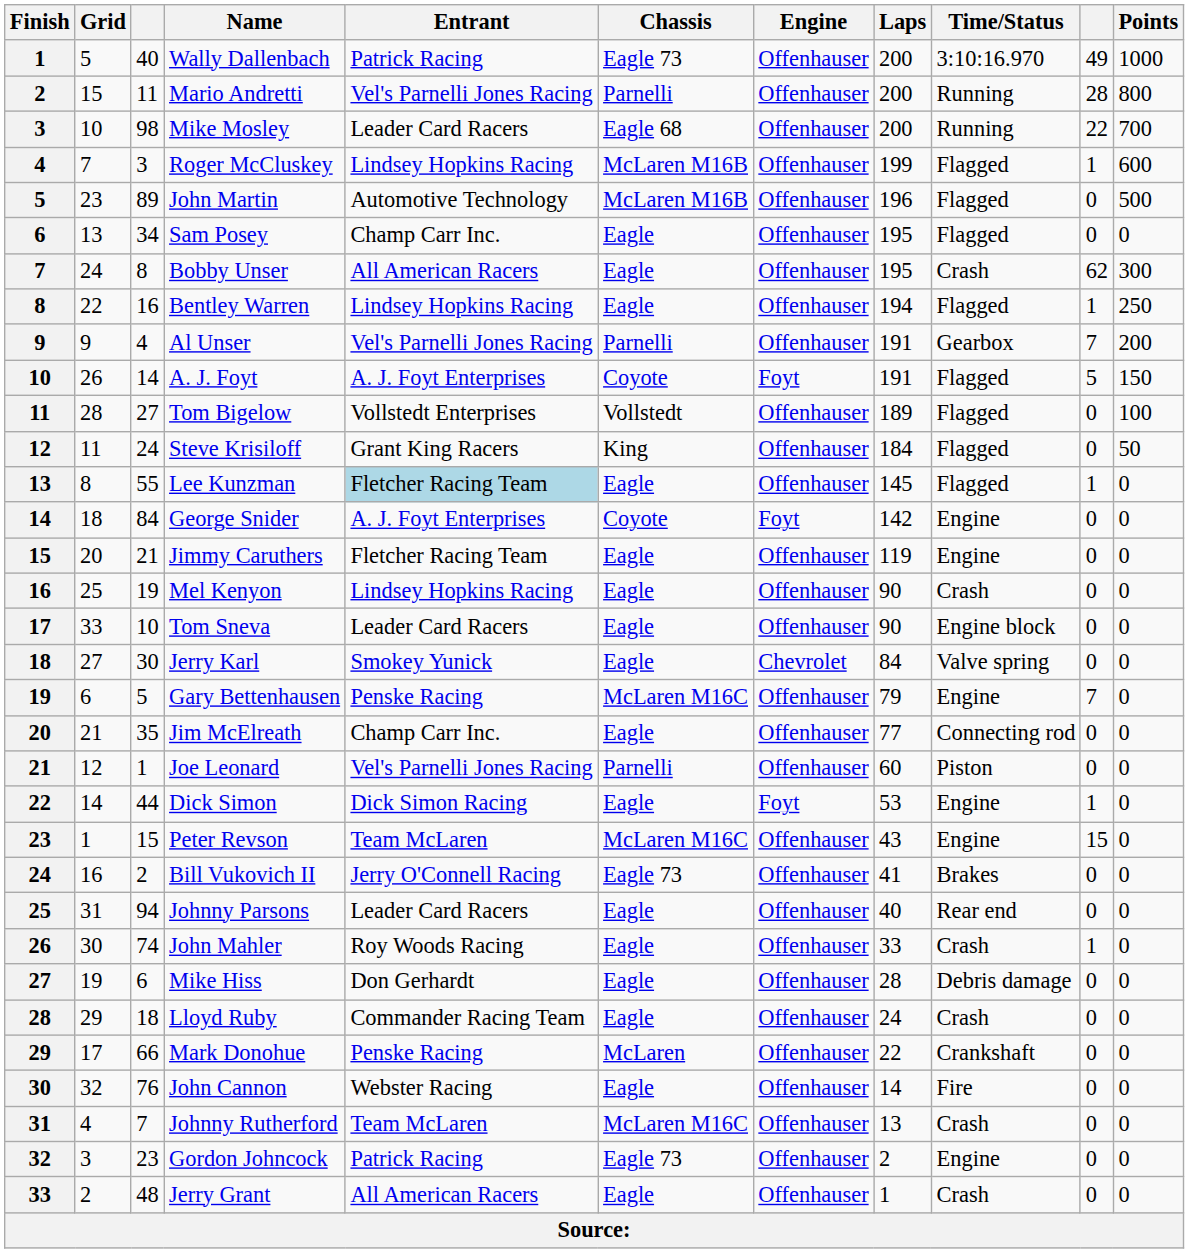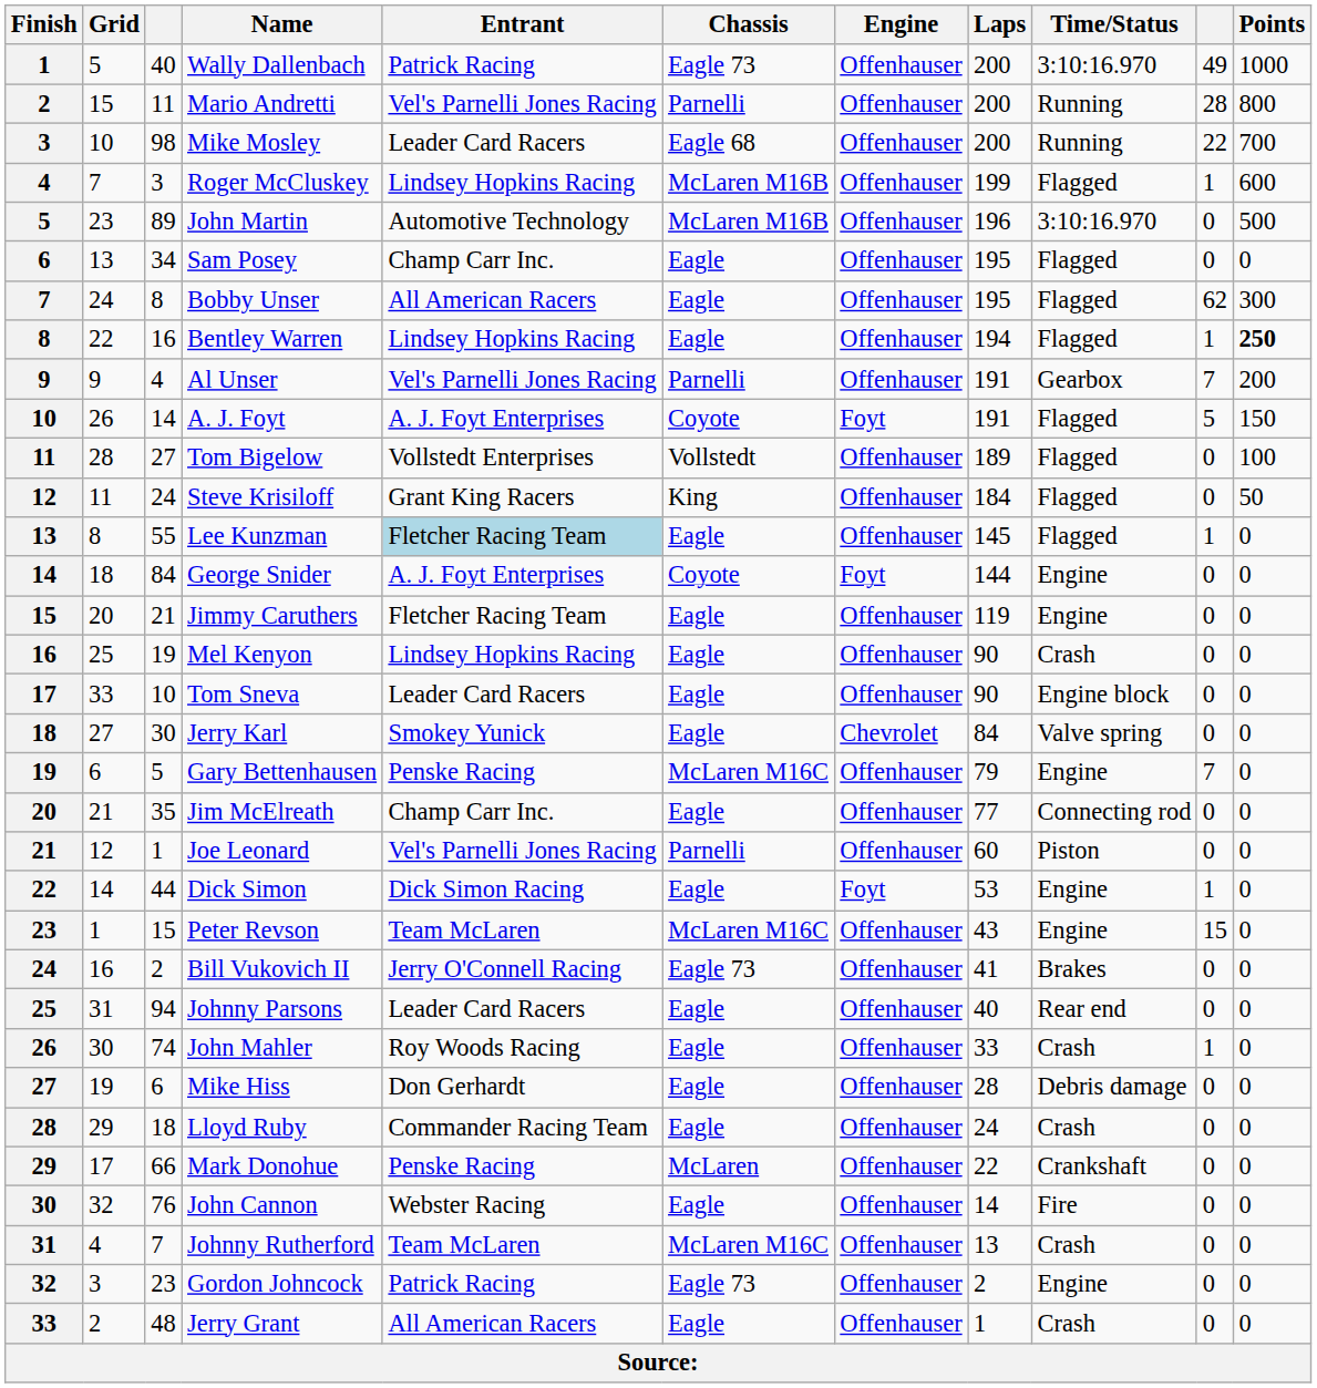 <table class="wikitable">
 <tr>
 <th>Finish</th>
 <th>Grid</th>
 <th></th>
 <th>Name</th>
 <th>Entrant</th>
 <th>Chassis</th>
 <th>Engine</th>
 <th>Laps</th>
 <th>Time/Status</th>
 <th></th>
 <th>Points</th>
 </tr>
 <tr>
 <th>1</th>
 <td>5</td>
 <td>40</td>
 <td> <a href='#'>Wally Dallenbach</a></td>
 <td><a href='#'>Patrick Racing</a></td>
 <td><a href='#'>Eagle</a> 73</td>
 <td><a href='#'>Offenhauser</a></td>
 <td>200</td>
 <td>3:10:16.970</td>
 <td>49</td>
 <td>1000</td>
 </tr>
 <tr>
 <th>2</th>
 <td>15</td>
 <td>11</td>
 <td> <a href='#'>Mario Andretti</a></td>
 <td><a href='#'>Vel's Parnelli Jones Racing</a></td>
 <td><a href='#'>Parnelli</a></td>
 <td><a href='#'>Offenhauser</a></td>
 <td>200</td>
 <td>Running</td>
 <td>28</td>
 <td>800</td>
 </tr>
 <tr>
 <th>3</th>
 <td>10</td>
 <td>98</td>
 <td> <a href='#'>Mike Mosley</a></td>
 <td>Leader Card Racers</td>
 <td><a href='#'>Eagle</a> 68</td>
 <td><a href='#'>Offenhauser</a></td>
 <td>200</td>
 <td>Running</td>
 <td>22</td>
 <td>700</td>
 </tr>
 <tr>
 <th>4</th>
 <td>7</td>
 <td>3</td>
 <td> <a href='#'>Roger McCluskey</a></td>
 <td><a href='#'>Lindsey Hopkins Racing</a></td>
 <td><a href='#'>McLaren M16B</a></td>
 <td><a href='#'>Offenhauser</a></td>
 <td>199</td>
 <td>Flagged</td>
 <td>1</td>
 <td>600</td>
 </tr>
 <tr>
 <th>5</th>
 <td>23</td>
 <td>89</td>
 <td> <a href='#'>John Martin</a></td>
 <td>Automotive Technology</td>
 <td><a href='#'>McLaren M16B</a></td>
 <td><a href='#'>Offenhauser</a></td>
 <td>196</td>
-<td>Flagged</td>
+<td>3:10:16.970</td>
 <td>0</td>
 <td>500</td>
 </tr>
 <tr>
 <th>6</th>
 <td>13</td>
 <td>34</td>
 <td> <a href='#'>Sam Posey</a></td>
 <td>Champ Carr Inc.</td>
 <td><a href='#'>Eagle</a></td>
 <td><a href='#'>Offenhauser</a></td>
 <td>195</td>
 <td>Flagged</td>
 <td>0</td>
 <td>0</td>
 </tr>
 <tr>
 <th>7</th>
 <td>24</td>
 <td>8</td>
 <td> <a href='#'>Bobby Unser</a></td>
 <td><a href='#'>All American Racers</a></td>
 <td><a href='#'>Eagle</a></td>
 <td><a href='#'>Offenhauser</a></td>
 <td>195</td>
-<td>Crash</td>
+<td>Flagged</td>
 <td>62</td>
 <td>300</td>
 </tr>
 <tr>
 <th>8</th>
 <td>22</td>
 <td>16</td>
 <td> <a href='#'>Bentley Warren</a></td>
 <td><a href='#'>Lindsey Hopkins Racing</a></td>
 <td><a href='#'>Eagle</a></td>
 <td><a href='#'>Offenhauser</a></td>
 <td>194</td>
 <td>Flagged</td>
 <td>1</td>
-<td>250</td>
+<td><strong>250</strong></td>
 </tr>
 <tr>
 <th>9</th>
 <td>9</td>
 <td>4</td>
 <td> <a href='#'>Al Unser</a></td>
 <td><a href='#'>Vel's Parnelli Jones Racing</a></td>
 <td><a href='#'>Parnelli</a></td>
 <td><a href='#'>Offenhauser</a></td>
 <td>191</td>
 <td>Gearbox</td>
 <td>7</td>
 <td>200</td>
 </tr>
 <tr>
 <th>10</th>
 <td>26</td>
 <td>14</td>
 <td> <a href='#'>A. J. Foyt</a></td>
 <td><a href='#'>A. J. Foyt Enterprises</a></td>
 <td><a href='#'>Coyote</a></td>
 <td><a href='#'>Foyt</a></td>
 <td>191</td>
 <td>Flagged</td>
 <td>5</td>
 <td>150</td>
 </tr>
 <tr>
 <th>11</th>
 <td>28</td>
 <td>27</td>
 <td> <a href='#'>Tom Bigelow</a></td>
 <td>Vollstedt Enterprises</td>
 <td>Vollstedt</td>
 <td><a href='#'>Offenhauser</a></td>
 <td>189</td>
 <td>Flagged</td>
 <td>0</td>
 <td>100</td>
 </tr>
 <tr>
 <th>12</th>
 <td>11</td>
 <td>24</td>
 <td> <a href='#'>Steve Krisiloff</a></td>
 <td>Grant King Racers</td>
 <td>King</td>
 <td><a href='#'>Offenhauser</a></td>
 <td>184</td>
 <td>Flagged</td>
 <td>0</td>
 <td>50</td>
 </tr>
 <tr>
 <th>13</th>
 <td>8</td>
 <td>55</td>
 <td> <a href='#'>Lee Kunzman</a></td>
 <td style="background: lightblue;">Fletcher Racing Team</td>
 <td><a href='#'>Eagle</a></td>
 <td><a href='#'>Offenhauser</a></td>
 <td>145</td>
 <td>Flagged</td>
 <td>1</td>
 <td>0</td>
 </tr>
 <tr>
 <th>14</th>
 <td>18</td>
 <td>84</td>
 <td> <a href='#'>George Snider</a></td>
 <td><a href='#'>A. J. Foyt Enterprises</a></td>
 <td><a href='#'>Coyote</a></td>
 <td><a href='#'>Foyt</a></td>
-<td>142</td>
+<td>144</td>
 <td>Engine</td>
 <td>0</td>
 <td>0</td>
 </tr>
 <tr>
 <th>15</th>
 <td>20</td>
 <td>21</td>
 <td> <a href='#'>Jimmy Caruthers</a></td>
 <td>Fletcher Racing Team</td>
 <td><a href='#'>Eagle</a></td>
 <td><a href='#'>Offenhauser</a></td>
 <td>119</td>
 <td>Engine</td>
 <td>0</td>
 <td>0</td>
 </tr>
 <tr>
 <th>16</th>
 <td>25</td>
 <td>19</td>
 <td> <a href='#'>Mel Kenyon</a></td>
 <td><a href='#'>Lindsey Hopkins Racing</a></td>
 <td><a href='#'>Eagle</a></td>
 <td><a href='#'>Offenhauser</a></td>
 <td>90</td>
 <td>Crash</td>
 <td>0</td>
 <td>0</td>
 </tr>
 <tr>
 <th>17</th>
 <td>33</td>
 <td>10</td>
 <td> <a href='#'>Tom Sneva</a></td>
 <td>Leader Card Racers</td>
 <td><a href='#'>Eagle</a></td>
 <td><a href='#'>Offenhauser</a></td>
 <td>90</td>
 <td>Engine block</td>
 <td>0</td>
 <td>0</td>
 </tr>
 <tr>
 <th>18</th>
 <td>27</td>
 <td>30</td>
 <td> <a href='#'>Jerry Karl</a></td>
 <td><a href='#'>Smokey Yunick</a></td>
 <td><a href='#'>Eagle</a></td>
 <td><a href='#'>Chevrolet</a></td>
 <td>84</td>
 <td>Valve spring</td>
 <td>0</td>
 <td>0</td>
 </tr>
 <tr>
 <th>19</th>
 <td>6</td>
 <td>5</td>
 <td> <a href='#'>Gary Bettenhausen</a></td>
 <td><a href='#'>Penske Racing</a></td>
 <td><a href='#'>McLaren M16C</a></td>
 <td><a href='#'>Offenhauser</a></td>
 <td>79</td>
 <td>Engine</td>
 <td>7</td>
 <td>0</td>
 </tr>
 <tr>
 <th>20</th>
 <td>21</td>
 <td>35</td>
 <td> <a href='#'>Jim McElreath</a></td>
 <td>Champ Carr Inc.</td>
 <td><a href='#'>Eagle</a></td>
 <td><a href='#'>Offenhauser</a></td>
 <td>77</td>
 <td>Connecting rod</td>
 <td>0</td>
 <td>0</td>
 </tr>
 <tr>
 <th>21</th>
 <td>12</td>
 <td>1</td>
 <td> <a href='#'>Joe Leonard</a></td>
 <td><a href='#'>Vel's Parnelli Jones Racing</a></td>
 <td><a href='#'>Parnelli</a></td>
 <td><a href='#'>Offenhauser</a></td>
 <td>60</td>
 <td>Piston</td>
 <td>0</td>
 <td>0</td>
 </tr>
 <tr>
 <th>22</th>
 <td>14</td>
 <td>44</td>
 <td> <a href='#'>Dick Simon</a></td>
 <td><a href='#'>Dick Simon Racing</a></td>
 <td><a href='#'>Eagle</a></td>
 <td><a href='#'>Foyt</a></td>
 <td>53</td>
 <td>Engine</td>
 <td>1</td>
 <td>0</td>
 </tr>
 <tr>
 <th>23</th>
 <td>1</td>
 <td>15</td>
 <td> <a href='#'>Peter Revson</a></td>
 <td><a href='#'>Team McLaren</a></td>
 <td><a href='#'>McLaren M16C</a></td>
 <td><a href='#'>Offenhauser</a></td>
 <td>43</td>
 <td>Engine</td>
 <td>15</td>
 <td>0</td>
 </tr>
 <tr>
 <th>24</th>
 <td>16</td>
 <td>2</td>
 <td> <a href='#'>Bill Vukovich II</a></td>
 <td><a href='#'>Jerry O'Connell Racing</a></td>
 <td><a href='#'>Eagle</a> 73</td>
 <td><a href='#'>Offenhauser</a></td>
 <td>41</td>
 <td>Brakes</td>
 <td>0</td>
 <td>0</td>
 </tr>
 <tr>
 <th>25</th>
 <td>31</td>
 <td>94</td>
 <td> <a href='#'>Johnny Parsons</a></td>
 <td>Leader Card Racers</td>
 <td><a href='#'>Eagle</a></td>
 <td><a href='#'>Offenhauser</a></td>
 <td>40</td>
 <td>Rear end</td>
 <td>0</td>
 <td>0</td>
 </tr>
 <tr>
 <th>26</th>
 <td>30</td>
 <td>74</td>
 <td> <a href='#'>John Mahler</a></td>
 <td>Roy Woods Racing</td>
 <td><a href='#'>Eagle</a></td>
 <td><a href='#'>Offenhauser</a></td>
 <td>33</td>
 <td>Crash</td>
 <td>1</td>
 <td>0</td>
 </tr>
 <tr>
 <th>27</th>
 <td>19</td>
 <td>6</td>
 <td> <a href='#'>Mike Hiss</a></td>
 <td>Don Gerhardt</td>
 <td><a href='#'>Eagle</a></td>
 <td><a href='#'>Offenhauser</a></td>
 <td>28</td>
 <td>Debris damage</td>
 <td>0</td>
 <td>0</td>
 </tr>
 <tr>
 <th>28</th>
 <td>29</td>
 <td>18</td>
 <td> <a href='#'>Lloyd Ruby</a></td>
 <td>Commander Racing Team</td>
 <td><a href='#'>Eagle</a></td>
 <td><a href='#'>Offenhauser</a></td>
 <td>24</td>
 <td>Crash</td>
 <td>0</td>
 <td>0</td>
 </tr>
 <tr>
 <th>29</th>
 <td>17</td>
 <td>66</td>
 <td> <a href='#'>Mark Donohue</a></td>
 <td><a href='#'>Penske Racing</a></td>
 <td><a href='#'>McLaren</a></td>
 <td><a href='#'>Offenhauser</a></td>
 <td>22</td>
 <td>Crankshaft</td>
 <td>0</td>
 <td>0</td>
 </tr>
 <tr>
 <th>30</th>
 <td>32</td>
 <td>76</td>
 <td> <a href='#'>John Cannon</a></td>
 <td>Webster Racing</td>
 <td><a href='#'>Eagle</a></td>
 <td><a href='#'>Offenhauser</a></td>
 <td>14</td>
 <td>Fire</td>
 <td>0</td>
 <td>0</td>
 </tr>
 <tr>
 <th>31</th>
 <td>4</td>
 <td>7</td>
 <td> <a href='#'>Johnny Rutherford</a></td>
 <td><a href='#'>Team McLaren</a></td>
 <td><a href='#'>McLaren M16C</a></td>
 <td><a href='#'>Offenhauser</a></td>
 <td>13</td>
 <td>Crash</td>
 <td>0</td>
 <td>0</td>
 </tr>
 <tr>
 <th>32</th>
 <td>3</td>
 <td>23</td>
 <td> <a href='#'>Gordon Johncock</a></td>
 <td><a href='#'>Patrick Racing</a></td>
 <td><a href='#'>Eagle</a> 73</td>
 <td><a href='#'>Offenhauser</a></td>
 <td>2</td>
 <td>Engine</td>
 <td>0</td>
 <td>0</td>
 </tr>
 <tr>
 <th>33</th>
 <td>2</td>
 <td>48</td>
 <td> <a href='#'>Jerry Grant</a></td>
 <td><a href='#'>All American Racers</a></td>
 <td><a href='#'>Eagle</a></td>
 <td><a href='#'>Offenhauser</a></td>
 <td>1</td>
 <td>Crash</td>
 <td>0</td>
 <td>0</td>
 </tr>
 <tr>
 <th colspan=11>Source:</th>
 </tr>
 </table>
